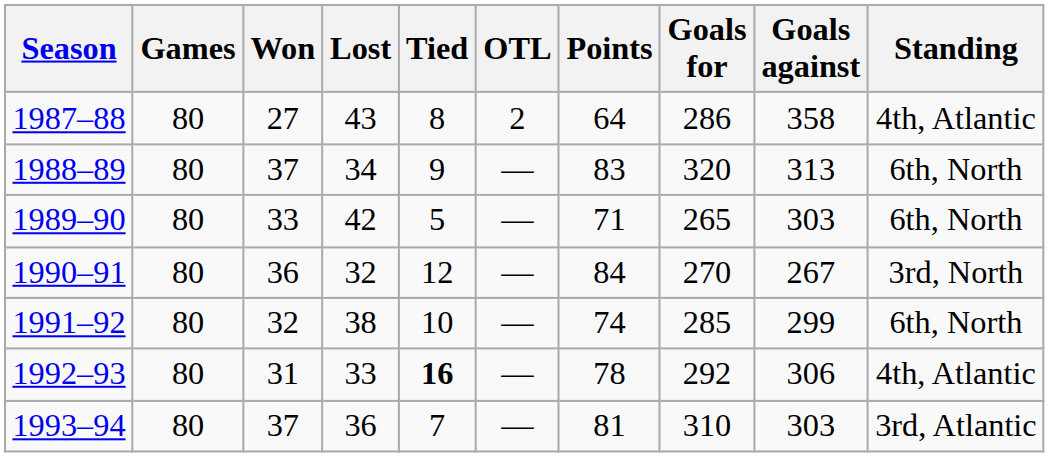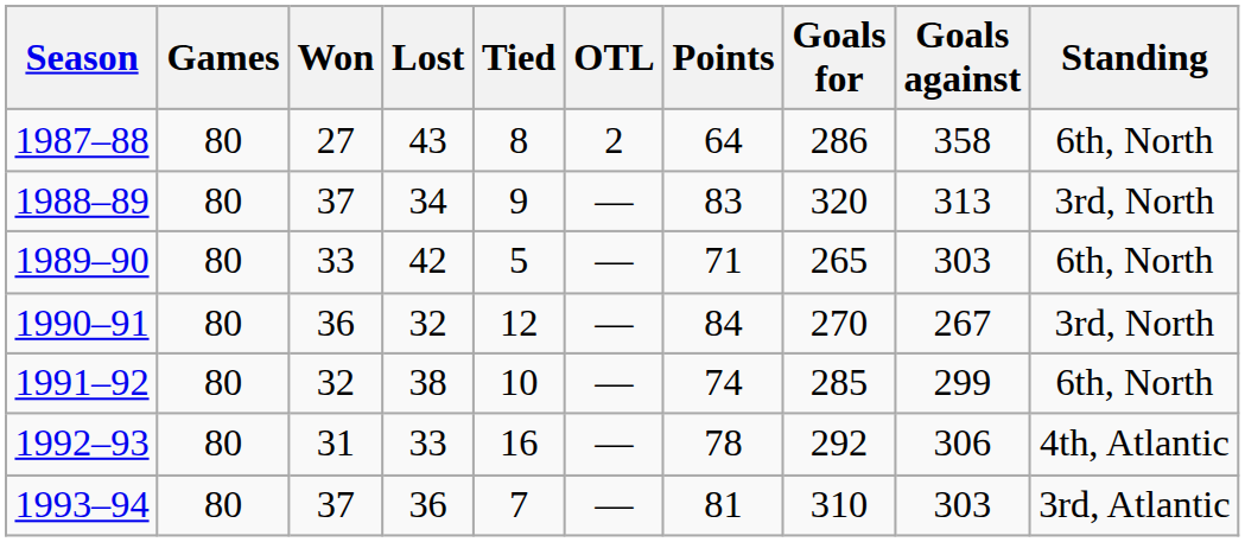 <table class="wikitable" style="text-align:center">
 <tr>
 <th><a href='#'>Season</a></th>
 <th>Games</th>
 <th>Won</th>
 <th>Lost</th>
 <th>Tied</th>
 <th>OTL</th>
 <th>Points</th>
 <th>Goals<br>for</th>
 <th>Goals<br>against</th>
 <th>Standing</th>
 </tr>
 <tr>
 <td><a href='#'>1987–88</a></td>
 <td>80</td>
 <td>27</td>
 <td>43</td>
 <td>8</td>
 <td>2</td>
 <td>64</td>
 <td>286</td>
 <td>358</td>
-<td>4th, Atlantic</td>
+<td>6th, North</td>
 </tr>
 <tr>
 <td><a href='#'>1988–89</a></td>
 <td>80</td>
 <td>37</td>
 <td>34</td>
 <td>9</td>
 <td>—</td>
 <td>83</td>
 <td>320</td>
 <td>313</td>
-<td>6th, North</td>
+<td>3rd, North</td>
 </tr>
 <tr>
 <td><a href='#'>1989–90</a></td>
 <td>80</td>
 <td>33</td>
 <td>42</td>
 <td>5</td>
 <td>—</td>
 <td>71</td>
 <td>265</td>
 <td>303</td>
 <td>6th, North</td>
 </tr>
 <tr>
 <td><a href='#'>1990–91</a></td>
 <td>80</td>
 <td>36</td>
 <td>32</td>
 <td>12</td>
 <td>—</td>
 <td>84</td>
 <td>270</td>
 <td>267</td>
 <td>3rd, North</td>
 </tr>
 <tr>
 <td><a href='#'>1991–92</a></td>
 <td>80</td>
 <td>32</td>
 <td>38</td>
 <td>10</td>
 <td>—</td>
 <td>74</td>
 <td>285</td>
 <td>299</td>
 <td>6th, North</td>
 </tr>
 <tr>
 <td><a href='#'>1992–93</a></td>
 <td>80</td>
 <td>31</td>
 <td>33</td>
-<td><strong>16</strong></td>
+<td>16</td>
 <td>—</td>
 <td>78</td>
 <td>292</td>
 <td>306</td>
 <td>4th, Atlantic</td>
 </tr>
 <tr>
 <td><a href='#'>1993–94</a></td>
 <td>80</td>
 <td>37</td>
 <td>36</td>
 <td>7</td>
 <td>—</td>
 <td>81</td>
 <td>310</td>
 <td>303</td>
 <td>3rd, Atlantic</td>
 </tr>
 </table>
